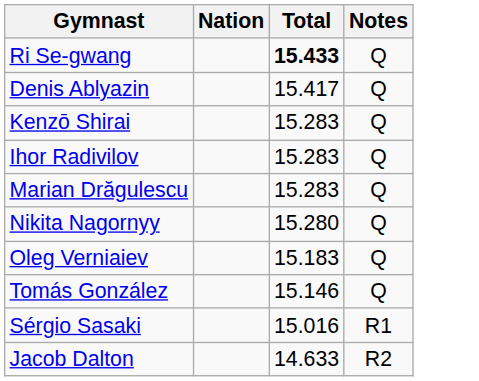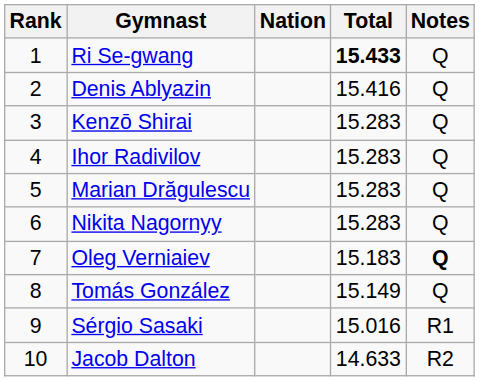 <table class="wikitable sortable" style="text-align:center">
 <tr>
+<th>Rank</th>
 <th>Gymnast</th>
 <th>Nation</th>
 <th>Total</th>
 <th>Notes</th>
 </tr>
 <tr>
+<td>1</td>
 <td align=left><a href='#'>Ri Se-gwang</a></td>
 <td align=left></td>
 <td><strong>15.433</strong></td>
 <td>Q</td>
 </tr>
 <tr>
+<td>2</td>
 <td align=left><a href='#'>Denis Ablyazin</a></td>
 <td align=left></td>
-<td>15.417</td>
+<td>15.416</td>
 <td>Q</td>
 </tr>
 <tr>
+<td>3</td>
 <td align=left><a href='#'>Kenzō Shirai</a></td>
 <td align=left></td>
 <td>15.283</td>
 <td>Q</td>
 </tr>
 <tr>
+<td>4</td>
 <td align=left><a href='#'>Ihor Radivilov</a></td>
 <td align=left></td>
 <td>15.283</td>
 <td>Q</td>
 </tr>
 <tr>
+<td>5</td>
 <td align=left><a href='#'>Marian Drăgulescu</a></td>
 <td align=left></td>
 <td>15.283</td>
 <td>Q</td>
 </tr>
 <tr>
+<td>6</td>
 <td align=left><a href='#'>Nikita Nagornyy</a></td>
 <td align=left></td>
-<td>15.280</td>
+<td>15.283</td>
 <td>Q</td>
 </tr>
 <tr>
+<td>7</td>
 <td align=left><a href='#'>Oleg Verniaiev</a></td>
 <td align=left></td>
 <td>15.183</td>
+<td><strong>Q</strong></td>
+</tr>
+<tr>
+<td>8</td>
+<td align=left><a href='#'>Tomás González</a></td>
+<td align=left></td>
+<td>15.149</td>
 <td>Q</td>
 </tr>
 <tr>
-<td align=left><a href='#'>Tomás González</a></td>
-<td align=left></td>
-<td>15.146</td>
-<td>Q</td>
-</tr>
-<tr>
+<td>9</td>
 <td align=left><a href='#'>Sérgio Sasaki</a></td>
 <td align=left></td>
 <td>15.016</td>
 <td>R1</td>
 </tr>
 <tr>
+<td>10</td>
 <td align=left><a href='#'>Jacob Dalton</a></td>
 <td align=left></td>
 <td>14.633</td>
 <td>R2</td>
 </tr>
 </table>
